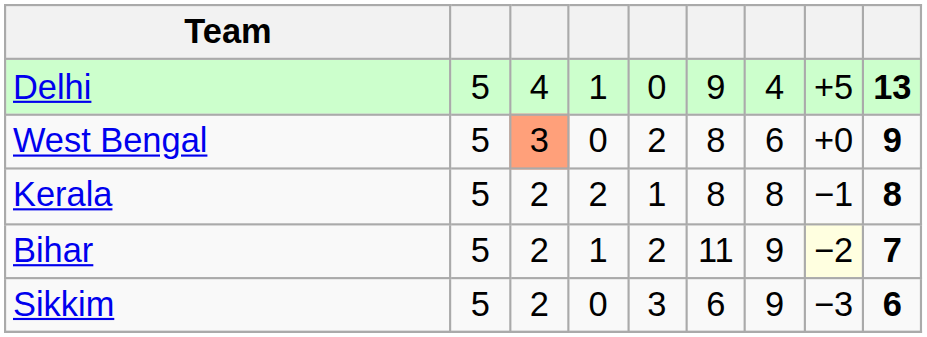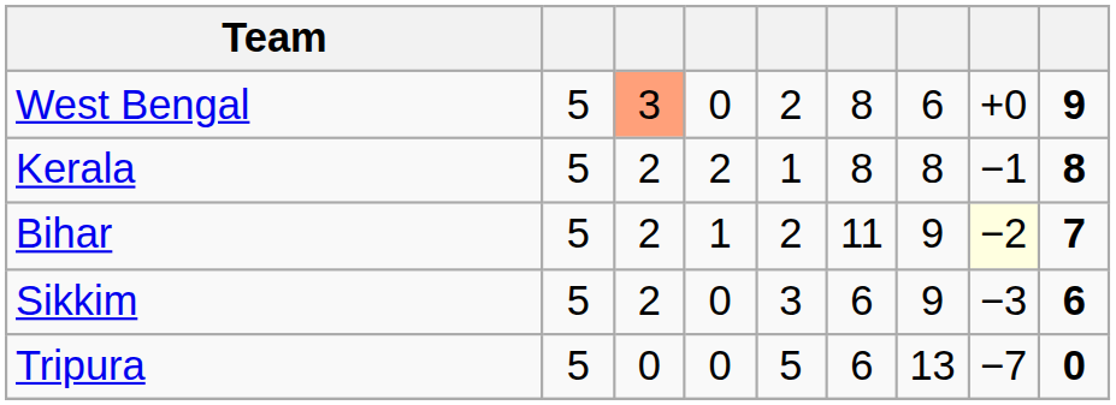 <table class="wikitable" style="text-align:center">
 <tr>
 <th width="200">Team</th>
 <th width="20"></th>
 <th width="20"></th>
 <th width="20"></th>
 <th width="20"></th>
 <th width="20"></th>
 <th width="20"></th>
 <th width="20"></th>
 <th width="20"></th>
-</tr>
-<tr bgcolor=#ccffcc>
-<td align=left><a href='#'>Delhi</a></td>
-<td>5</td>
-<td>4</td>
-<td>1</td>
-<td>0</td>
-<td>9</td>
-<td>4</td>
-<td>+5</td>
-<td><strong>13</strong></td>
 </tr>
 <tr>
 <td align=left><a href='#'>West Bengal</a></td>
 <td>5</td>
 <td style="background: lightsalmon;">3</td>
 <td>0</td>
 <td>2</td>
 <td>8</td>
 <td>6</td>
 <td>+0</td>
 <td><strong>9</strong></td>
 </tr>
 <tr>
 <td align=left><a href='#'>Kerala</a></td>
 <td>5</td>
 <td>2</td>
 <td>2</td>
 <td>1</td>
 <td>8</td>
 <td>8</td>
 <td>−1</td>
 <td><strong>8</strong></td>
 </tr>
 <tr>
 <td align=left><a href='#'>Bihar</a></td>
 <td>5</td>
 <td>2</td>
 <td>1</td>
 <td>2</td>
 <td>11</td>
 <td>9</td>
 <td style="background: lightyellow;">−2</td>
 <td><strong>7</strong></td>
 </tr>
 <tr>
 <td align=left><a href='#'>Sikkim</a></td>
 <td>5</td>
 <td>2</td>
 <td>0</td>
 <td>3</td>
 <td>6</td>
 <td>9</td>
 <td>−3</td>
 <td><strong>6</strong></td>
 </tr>
 <tr>
+<td align=left><a href='#'>Tripura</a></td>
+<td>5</td>
+<td>0</td>
+<td>0</td>
+<td>5</td>
+<td>6</td>
+<td>13</td>
+<td>−7</td>
+<td><strong>0</strong></td>
+</tr>
+<tr>
 </tr>
 </table>
